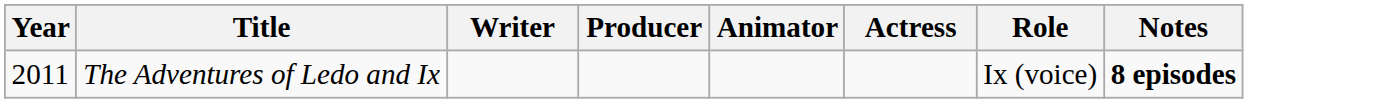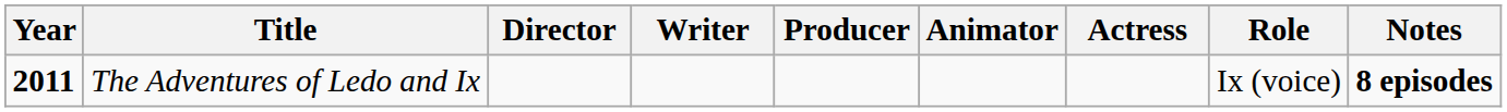 <table class="wikitable">
 <tr>
 <th>Year</th>
 <th>Title</th>
+<th width=65>Director</th>
 <th width=65>Writer</th>
 <th width=65>Producer</th>
 <th width=65>Animator</th>
 <th width=65>Actress</th>
 <th>Role</th>
 <th>Notes</th>
 </tr>
 <tr>
-<td>2011</td>
+<td><strong>2011</strong></td>
 <td><em>The Adventures of Ledo and Ix</em></td>
+<td></td>
 <td></td>
 <td></td>
 <td></td>
 <td></td>
 <td>Ix (voice)</td>
 <td><strong>8 episodes</strong></td>
 </tr>
 </table>
